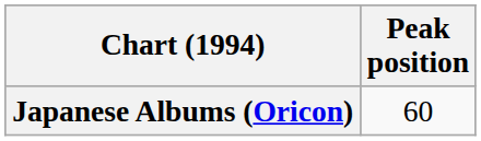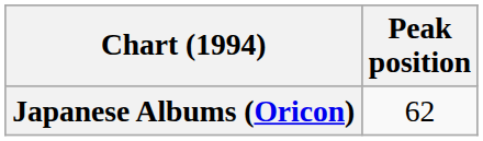 <table class="wikitable sortable plainrowheaders">
 <tr>
 <th scope="col">Chart (1994)</th>
 <th scope="col">Peak<br>position</th>
 </tr>
 <tr>
 <th scope="row">Japanese Albums (<a href='#'>Oricon</a>)</th>
-<td align="center">60</td>
+<td align="center">62</td>
 </tr>
 </table>
